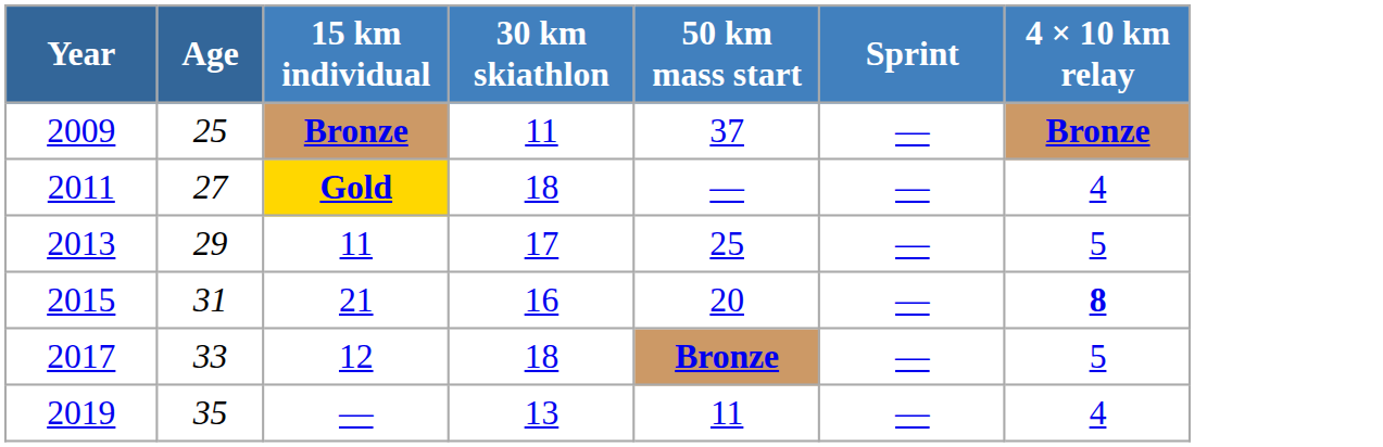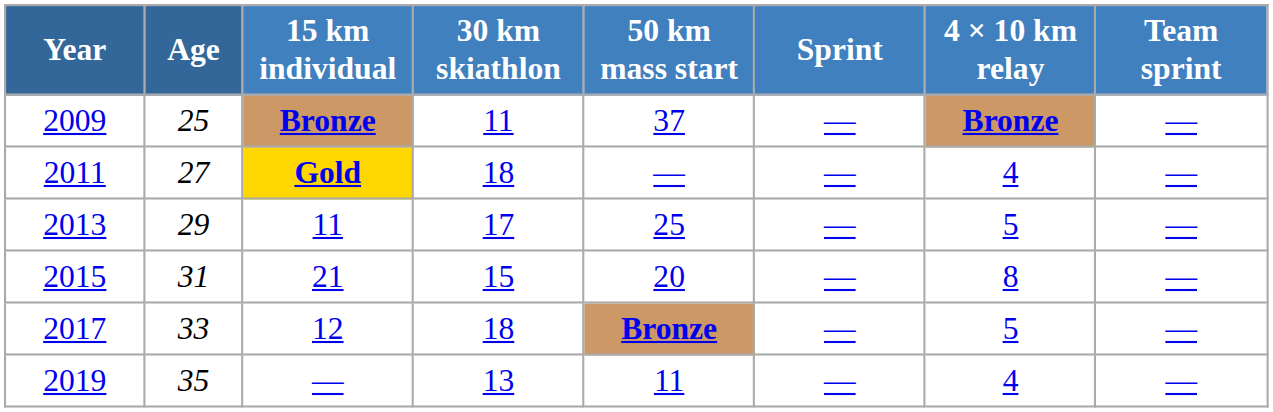 <table class="wikitable" style="font-size:95%; text-align:center; border:grey solid 1px; border-collapse:collapse; background:#ffffff;">
 <tr>
 <th style="background-color:#369; color:white; width:60px;"> Year </th>
 <th style="background-color:#369; color:white; width:40px;"> Age </th>
 <th style="background-color:#4180be; color:white; width:75px;"> 15 km <br> individual </th>
 <th style="background-color:#4180be; color:white; width:75px;"> 30 km <br> skiathlon </th>
 <th style="background-color:#4180be; color:white; width:75px;"> 50 km <br> mass start </th>
 <th style="background-color:#4180be; color:white; width:75px;"> Sprint </th>
 <th style="background-color:#4180be; color:white; width:75px;"> 4 × 10 km <br> relay </th>
+<th style="background-color:#4180be; color:white; width:75px;"> Team <br> sprint </th>
 </tr>
 <tr>
 <td><a href='#'>2009</a></td>
 <td><em>25</em></td>
 <td style="background:#c96"><a href='#'><strong>Bronze</strong></a></td>
 <td><a href='#'>11</a></td>
 <td><a href='#'>37</a></td>
 <td><a href='#'>—</a></td>
 <td style="background:#c96"><a href='#'><strong>Bronze</strong></a></td>
+<td><a href='#'>—</a></td>
 </tr>
 <tr>
 <td><a href='#'>2011</a></td>
 <td><em>27</em></td>
 <td style="background:gold"><a href='#'><strong>Gold</strong></a></td>
 <td><a href='#'>18</a></td>
 <td><a href='#'>—</a></td>
 <td><a href='#'>—</a></td>
 <td><a href='#'>4</a></td>
+<td><a href='#'>—</a></td>
 </tr>
 <tr>
 <td><a href='#'>2013</a></td>
 <td><em>29</em></td>
 <td><a href='#'>11</a></td>
 <td><a href='#'>17</a></td>
 <td><a href='#'>25</a></td>
 <td><a href='#'>—</a></td>
 <td><a href='#'>5</a></td>
+<td><a href='#'>—</a></td>
 </tr>
 <tr>
 <td><a href='#'>2015</a></td>
 <td><em>31</em></td>
 <td><a href='#'>21</a></td>
-<td><a href='#'>16</a></td>
+<td><a href='#'>15</a></td>
 <td><a href='#'>20</a></td>
 <td><a href='#'>—</a></td>
-<td><strong><a href='#'>8</a></strong></td>
+<td><a href='#'>8</a></td>
+<td><a href='#'>—</a></td>
 </tr>
 <tr>
 <td><a href='#'>2017</a></td>
 <td><em>33</em></td>
 <td><a href='#'>12</a></td>
 <td><a href='#'>18</a></td>
 <td style="background:#c96"><a href='#'><strong>Bronze</strong></a></td>
 <td><a href='#'>—</a></td>
 <td><a href='#'>5</a></td>
+<td><a href='#'>—</a></td>
 </tr>
 <tr>
 <td><a href='#'>2019</a></td>
 <td><em>35</em></td>
 <td><a href='#'>—</a></td>
 <td><a href='#'>13</a></td>
 <td><a href='#'>11</a></td>
 <td><a href='#'>—</a></td>
 <td><a href='#'>4</a></td>
+<td><a href='#'>—</a></td>
 </tr>
 </table>
